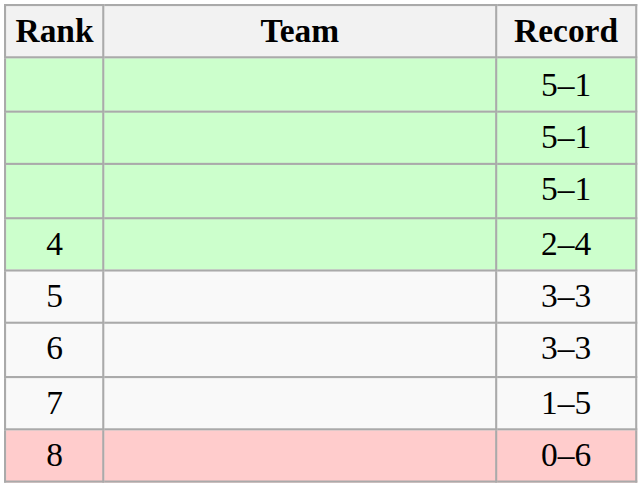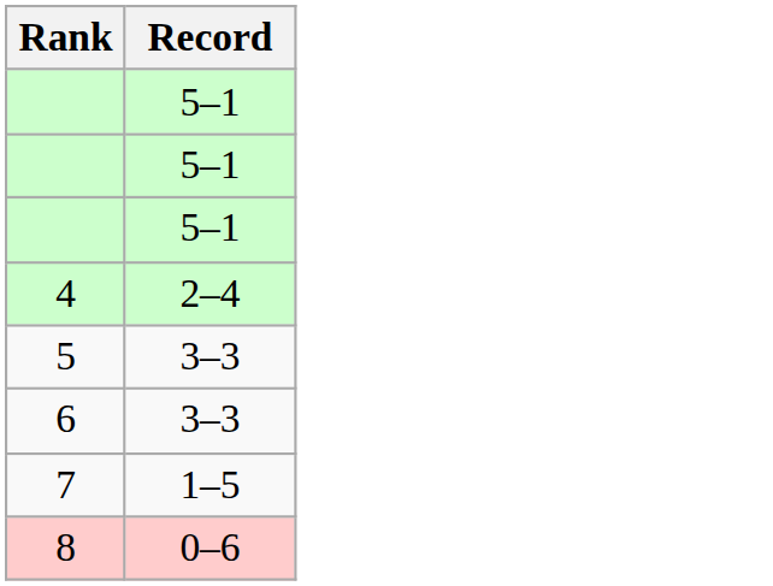 <table class="wikitable" style="text-align: center;">
 <tr>
 <th width=40>Rank</th>
-<th width=180>Team</th>
 <th width=60>Record</th>
 </tr>
 <tr bgcolor=ccffcc>
 <td></td>
-<td align=left></td>
 <td>5–1</td>
 </tr>
 <tr bgcolor=ccffcc>
 <td></td>
-<td align=left></td>
 <td>5–1</td>
 </tr>
 <tr bgcolor=ccffcc>
 <td></td>
-<td align=left></td>
 <td>5–1</td>
 </tr>
 <tr bgcolor=ccffcc>
 <td>4</td>
-<td align=left></td>
 <td>2–4</td>
 </tr>
 <tr>
 <td>5</td>
-<td align=left></td>
 <td>3–3</td>
 </tr>
 <tr>
 <td>6</td>
-<td align=left></td>
 <td>3–3</td>
 </tr>
 <tr>
 <td>7</td>
-<td align=left></td>
 <td>1–5</td>
 </tr>
 <tr bgcolor=ffcccc>
 <td>8</td>
-<td align=left></td>
 <td>0–6</td>
 </tr>
 </table>
